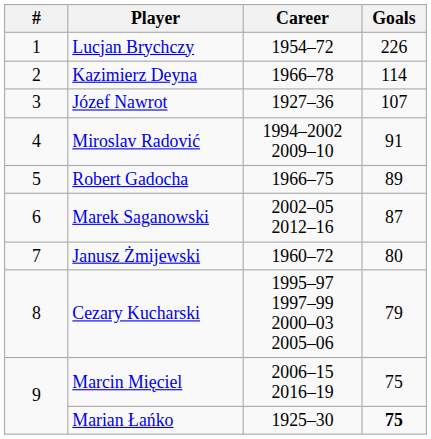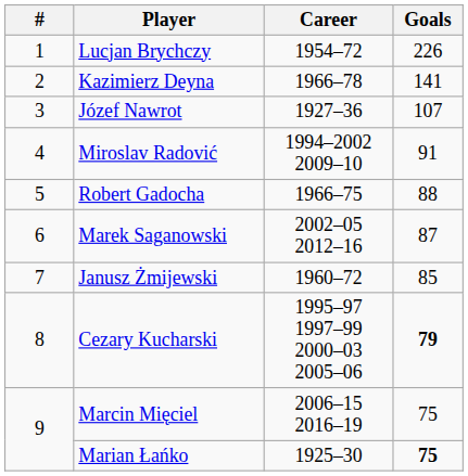 <table class="wikitable" style="text-align: center;">
 <tr>
 <th width=50px>#</th>
 <th width=150px>Player</th>
 <th width=100px>Career</th>
 <th width=50px>Goals</th>
 </tr>
 <tr>
 <td>1</td>
 <td style="text-align:left;"><a href='#'>Lucjan Brychczy</a></td>
 <td>1954–72</td>
 <td>226</td>
 </tr>
 <tr>
 <td>2</td>
 <td style="text-align:left;"><a href='#'>Kazimierz Deyna</a></td>
 <td>1966–78</td>
-<td>114</td>
+<td>141</td>
 </tr>
 <tr>
 <td>3</td>
 <td style="text-align:left;"><a href='#'>Józef Nawrot</a></td>
 <td>1927–36</td>
 <td>107</td>
 </tr>
 <tr>
 <td>4</td>
 <td style="text-align:left;"> <a href='#'>Miroslav Radović</a></td>
 <td>1994–2002 <br> 2009–10</td>
 <td>91</td>
 </tr>
 <tr>
 <td>5</td>
 <td style="text-align:left;"><a href='#'>Robert Gadocha</a></td>
 <td>1966–75</td>
-<td>89</td>
+<td>88</td>
 </tr>
 <tr>
 <td>6</td>
 <td style="text-align:left;"><a href='#'>Marek Saganowski</a></td>
 <td>2002–05 <br> 2012–16</td>
 <td>87</td>
 </tr>
 <tr>
 <td>7</td>
 <td style="text-align:left;"><a href='#'>Janusz Żmijewski</a></td>
 <td>1960–72</td>
-<td>80</td>
+<td>85</td>
 </tr>
 <tr>
 <td>8</td>
 <td style="text-align:left;"><a href='#'>Cezary Kucharski</a></td>
 <td>1995–97 <br> 1997–99 <br> 2000–03 <br> 2005–06</td>
-<td>79</td>
+<td><strong>79</strong></td>
 </tr>
 <tr>
 <td rowspan="2">9</td>
 <td style="text-align:left;"><a href='#'>Marcin Mięciel</a></td>
 <td>2006–15 <br> 2016–19</td>
 <td>75</td>
 </tr>
 <tr>
 <td style="text-align:left;"><a href='#'>Marian Łańko</a></td>
 <td>1925–30</td>
 <td><strong>75</strong></td>
 </tr>
 </table>
